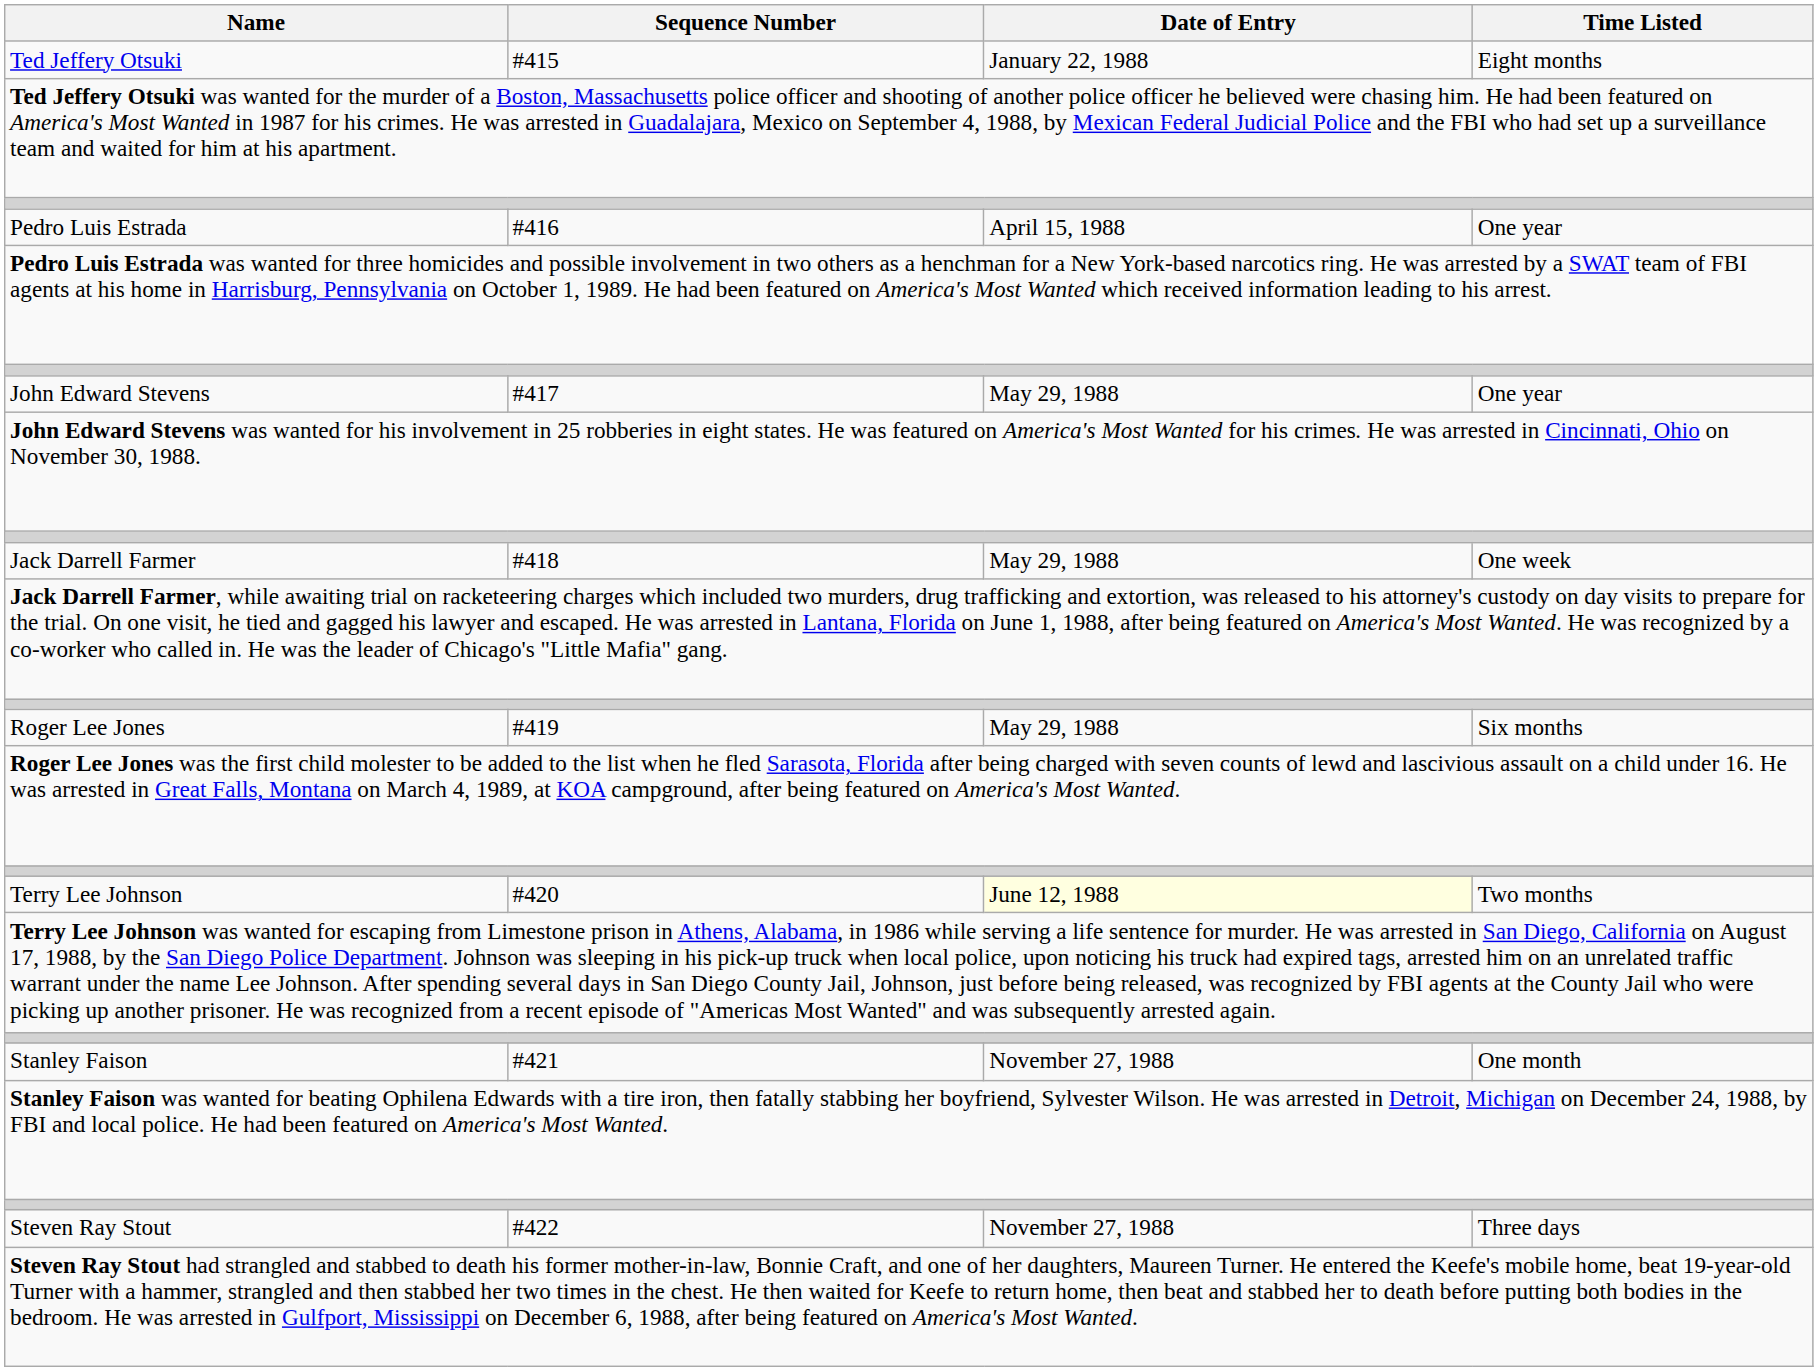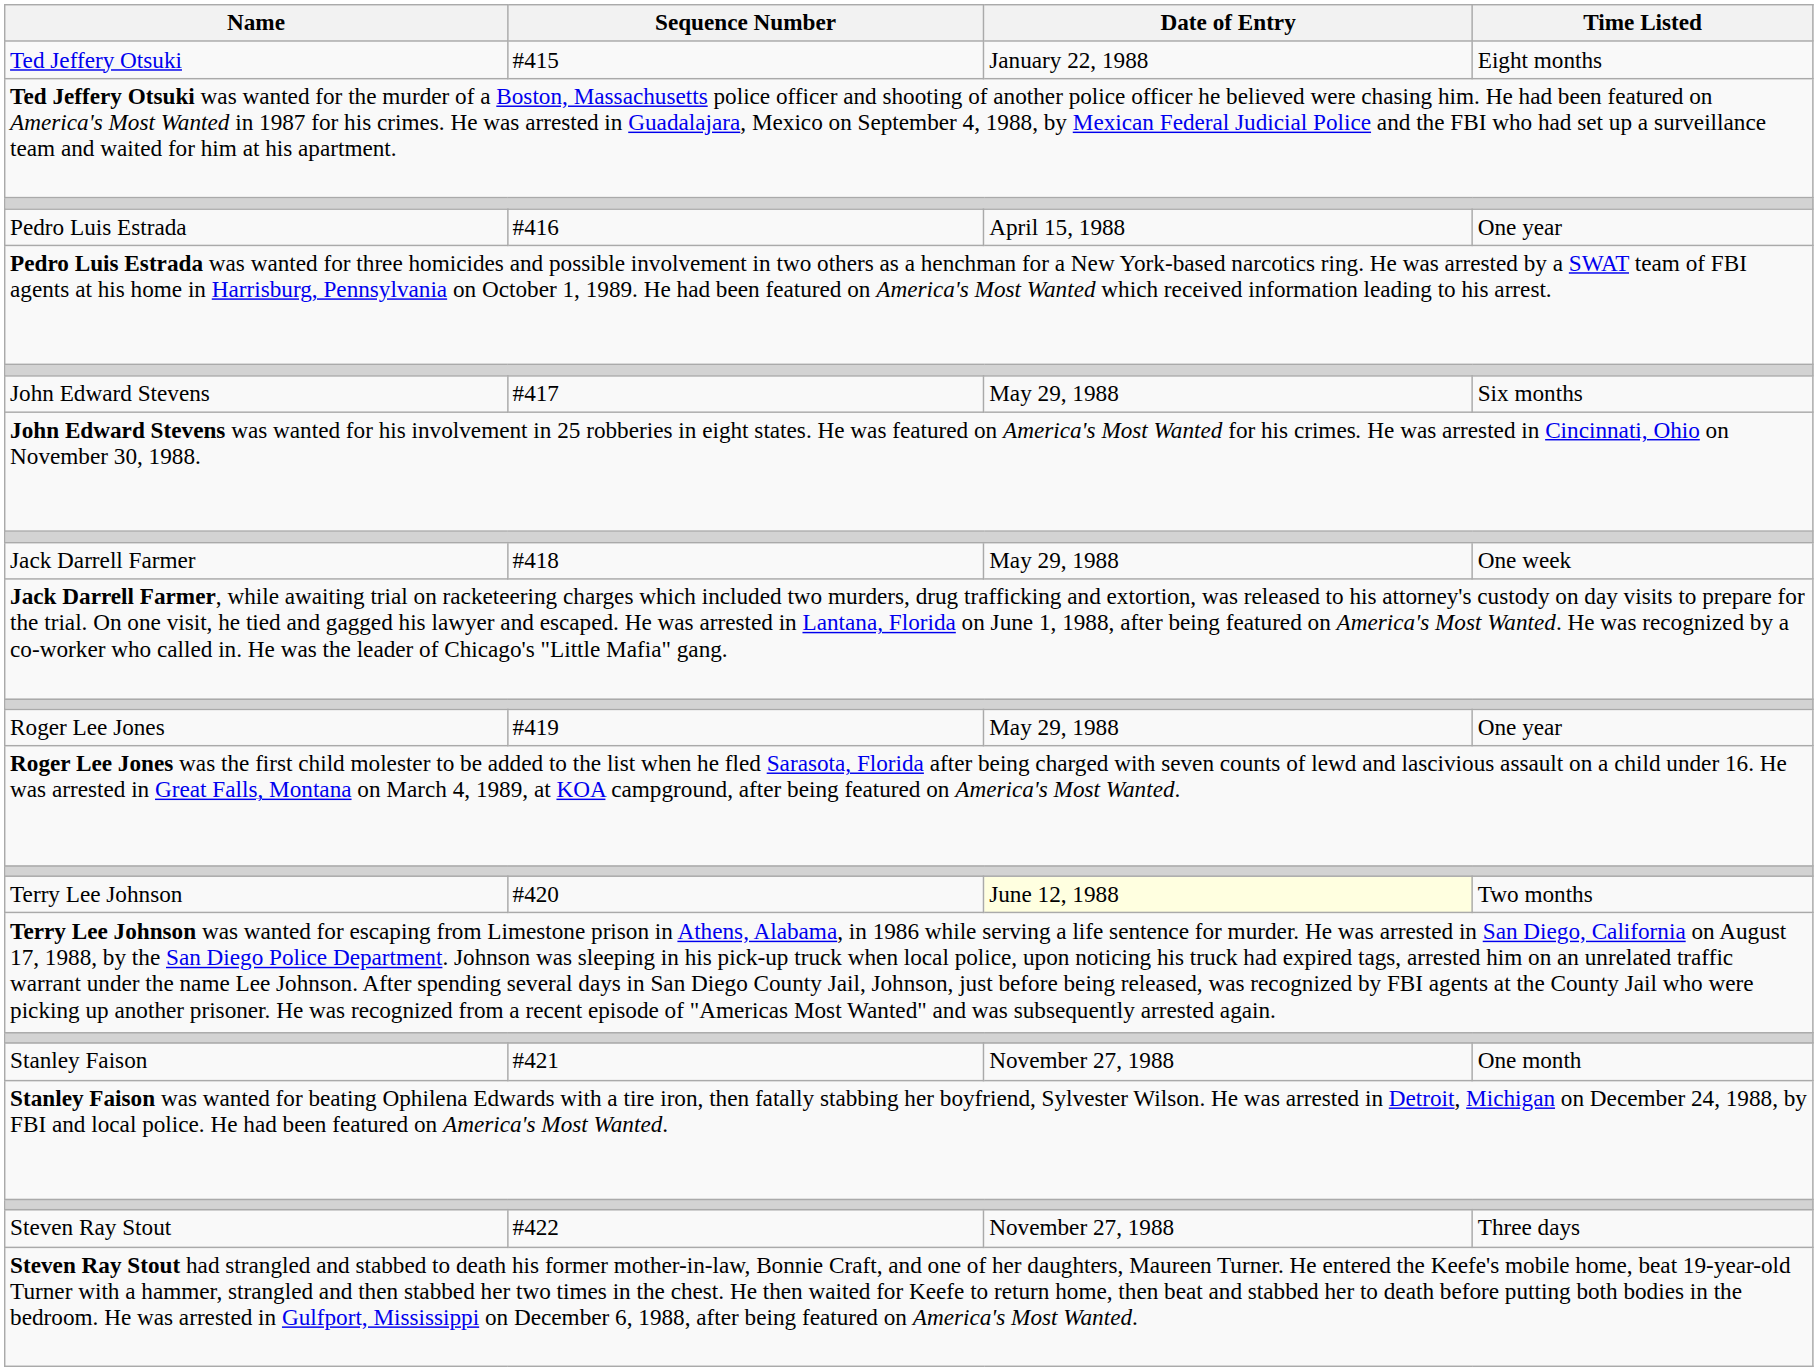 <table class="wikitable">
 <tr>
 <th>Name</th>
 <th>Sequence Number</th>
 <th>Date of Entry</th>
 <th>Time Listed</th>
 </tr>
 <tr>
 <td height="10"><a href='#'>Ted Jeffery Otsuki</a></td>
 <td>#415</td>
 <td>January 22, 1988</td>
 <td>Eight months</td>
 </tr>
 <tr>
 <td colspan="4" valign="top" height="75"><strong>Ted Jeffery Otsuki</strong> was wanted for the murder of a <a href='#'>Boston, Massachusetts</a> police officer and shooting of another police officer he believed were chasing him. He had been featured on <em>America's Most Wanted</em> in 1987 for his crimes. He was arrested in <a href='#'>Guadalajara</a>, Mexico on September 4, 1988, by <a href='#'>Mexican Federal Judicial Police</a> and the FBI who had set up a surveillance team and waited for him at his apartment.</td>
 </tr>
 <tr>
 <td colSpan="4" style="background-color:lightgrey;"></td>
 </tr>
 <tr>
 <td height="10">Pedro Luis Estrada</td>
 <td>#416</td>
 <td>April 15, 1988</td>
 <td>One year</td>
 </tr>
 <tr>
 <td colspan="4" valign="top" height="75"><strong>Pedro Luis Estrada</strong> was wanted for three homicides and possible involvement in two others as a henchman for a New York-based narcotics ring. He was arrested by a <a href='#'>SWAT</a> team of FBI agents at his home in <a href='#'>Harrisburg, Pennsylvania</a> on October 1, 1989. He had been featured on <em>America's Most Wanted</em> which received information leading to his arrest.</td>
 </tr>
 <tr>
 <td colSpan="4" style="background-color:lightgrey;"></td>
 </tr>
 <tr>
 <td height="10">John Edward Stevens</td>
 <td>#417</td>
 <td>May 29, 1988</td>
-<td>One year</td>
+<td>Six months</td>
 </tr>
 <tr>
 <td colspan="4" valign="top" height="75"><strong>John Edward Stevens</strong> was wanted for his involvement in 25 robberies in eight states. He was featured on <em>America's Most Wanted</em> for his crimes<em>.</em> He was arrested in <a href='#'>Cincinnati, Ohio</a> on November 30, 1988.</td>
 </tr>
 <tr>
 <td colSpan="4" style="background-color:lightgrey;"></td>
 </tr>
 <tr>
 <td height="10">Jack Darrell Farmer</td>
 <td>#418</td>
 <td>May 29, 1988</td>
 <td>One week</td>
 </tr>
 <tr>
 <td colspan="4" valign="top" height="75"><strong>Jack Darrell Farmer</strong>, while awaiting trial on racketeering charges which included two murders, drug trafficking and extortion, was released to his attorney's custody on day visits to prepare for the trial. On one visit, he tied and gagged his lawyer and escaped. He was arrested in <a href='#'>Lantana, Florida</a> on June 1, 1988, after being featured on <em>America's Most Wanted</em>. He was recognized by a co-worker who called in. He was the leader of Chicago's "Little Mafia" gang.</td>
 </tr>
 <tr>
 <td colSpan="4" style="background-color:lightgrey;"></td>
 </tr>
 <tr>
 <td height="10">Roger Lee Jones</td>
 <td>#419</td>
 <td>May 29, 1988</td>
-<td>Six months</td>
+<td>One year</td>
 </tr>
 <tr>
 <td colspan="4" valign="top" height="75"><strong>Roger Lee Jones</strong> was the first child molester to be added to the list when he fled <a href='#'>Sarasota, Florida</a> after being charged with seven counts of lewd and lascivious assault on a child under 16. He was arrested in <a href='#'>Great Falls, Montana</a> on March 4, 1989, at <a href='#'>KOA</a> campground, after being featured on <em>America's Most Wanted</em>.</td>
 </tr>
 <tr>
 <td colSpan="4" style="background-color:lightgrey;"></td>
 </tr>
 <tr>
 <td height="10">Terry Lee Johnson</td>
 <td>#420</td>
 <td style="background: lightyellow;">June 12, 1988</td>
 <td>Two months</td>
 </tr>
 <tr>
 <td colspan="4" valign="top" height="75"><strong>Terry Lee Johnson</strong> was wanted for escaping from Limestone prison in <a href='#'>Athens, Alabama</a>, in 1986 while serving a life sentence for murder. He was arrested in <a href='#'>San Diego, California</a> on August 17, 1988, by the <a href='#'>San Diego Police Department</a>. Johnson was sleeping in his pick-up truck when local police, upon noticing his truck had expired tags, arrested him on an unrelated traffic warrant under the name Lee Johnson. After spending several days in San Diego County Jail, Johnson, just before being released, was recognized by FBI agents at the County Jail who were picking up another prisoner. He was recognized from a recent episode of "Americas Most Wanted" and was subsequently arrested again.</td>
 </tr>
 <tr>
 <td colSpan="4" style="background-color:lightgrey;"></td>
 </tr>
 <tr>
 <td height="10">Stanley Faison</td>
 <td>#421</td>
 <td>November 27, 1988</td>
 <td>One month</td>
 </tr>
 <tr>
 <td colspan="4" valign="top" height="75"><strong>Stanley Faison</strong> was wanted for beating Ophilena Edwards with a tire iron, then fatally stabbing her boyfriend, Sylvester Wilson. He was arrested in <a href='#'>Detroit</a>, <a href='#'>Michigan</a> on December 24, 1988, by FBI and local police. He had been featured on <em>America's Most Wanted</em>.</td>
 </tr>
 <tr>
 <td colSpan="4" style="background-color:lightgrey;"></td>
 </tr>
 <tr>
 <td height="10">Steven Ray Stout</td>
 <td>#422</td>
 <td>November 27, 1988</td>
 <td>Three days</td>
 </tr>
 <tr>
 <td colspan="4" valign="top" height="75"><strong>Steven Ray Stout</strong> had strangled and stabbed to death his former mother-in-law, Bonnie Craft, and one of her daughters, Maureen Turner. He entered the Keefe's mobile home, beat 19-year-old Turner with a hammer, strangled and then stabbed her two times in the chest. He then waited for Keefe to return home, then beat and stabbed her to death before putting both bodies in the bedroom. He was arrested in <a href='#'>Gulfport, Mississippi</a> on December 6, 1988, after being featured on <em>America's Most Wanted</em>.</td>
 </tr>
 </table>
